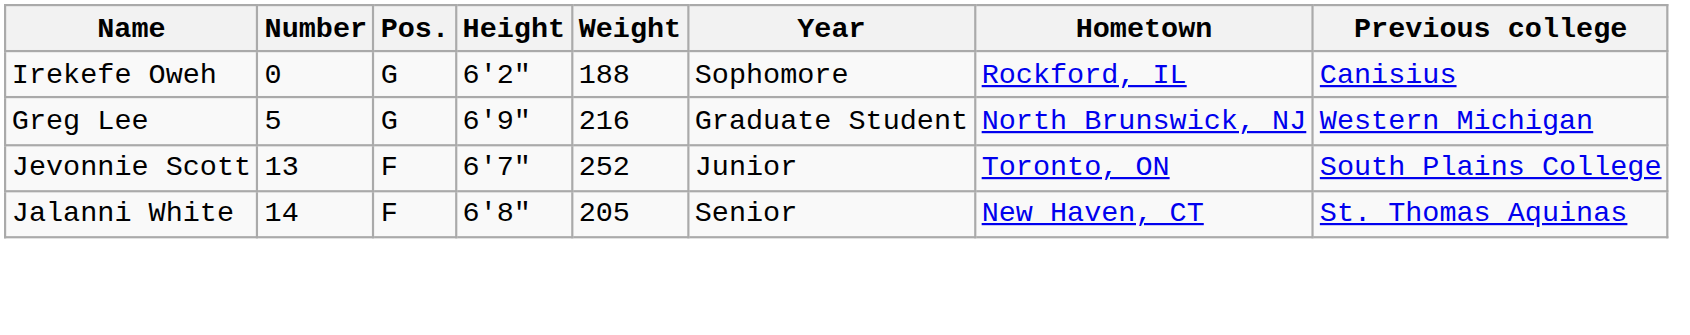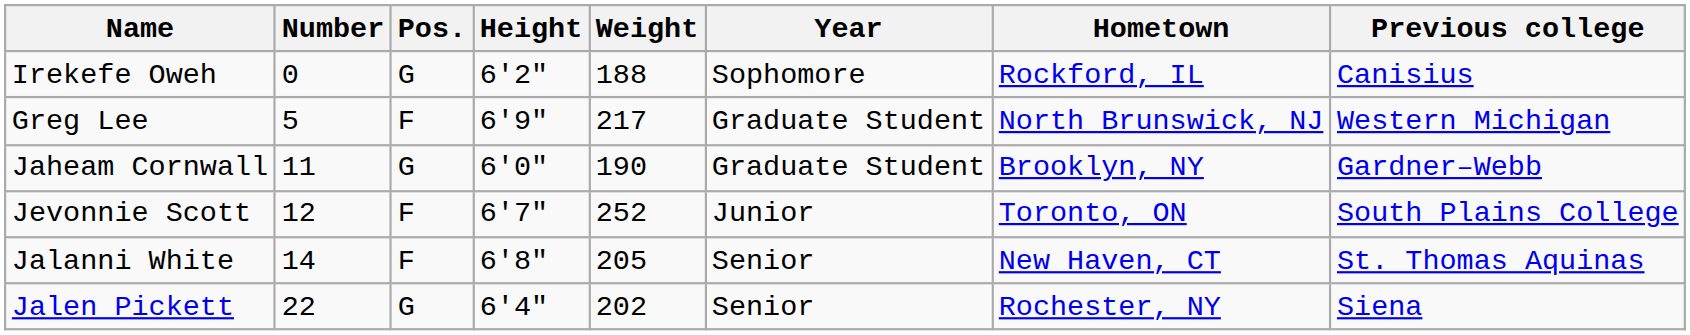 <table class="wikitable sortable" border="1">
 <tr>
 <th>Name</th>
 <th>Number</th>
 <th>Pos.</th>
 <th>Height</th>
 <th>Weight</th>
 <th>Year</th>
 <th>Hometown</th>
 <th class="unsortable">Previous college</th>
 </tr>
 <tr>
 <td>Irekefe Oweh</td>
 <td>0</td>
 <td>G</td>
 <td>6'2"</td>
 <td>188</td>
 <td>Sophomore</td>
 <td><a href='#'>Rockford, IL</a></td>
 <td><a href='#'>Canisius</a></td>
 </tr>
 <tr>
 <td>Greg Lee</td>
 <td>5</td>
-<td>G</td>
+<td>F</td>
 <td>6'9"</td>
-<td>216</td>
+<td>217</td>
 <td>Graduate Student</td>
 <td><a href='#'>North Brunswick, NJ</a></td>
 <td><a href='#'>Western Michigan</a></td>
 </tr>
 <tr>
+<td>Jaheam Cornwall</td>
+<td>11</td>
+<td>G</td>
+<td>6'0"</td>
+<td>190</td>
+<td>Graduate Student</td>
+<td><a href='#'>Brooklyn, NY</a></td>
+<td><a href='#'>Gardner–Webb</a></td>
+</tr>
+<tr>
 <td>Jevonnie Scott</td>
-<td>13</td>
+<td>12</td>
 <td>F</td>
 <td>6'7"</td>
 <td>252</td>
 <td>Junior</td>
 <td><a href='#'>Toronto, ON</a></td>
 <td><a href='#'>South Plains College</a></td>
 </tr>
 <tr>
 <td>Jalanni White</td>
 <td>14</td>
 <td>F</td>
 <td>6'8"</td>
 <td>205</td>
 <td>Senior</td>
 <td><a href='#'>New Haven, CT</a></td>
 <td><a href='#'>St. Thomas Aquinas</a></td>
 </tr>
+<tr>
+<td><a href='#'>Jalen Pickett</a></td>
+<td>22</td>
+<td>G</td>
+<td>6'4"</td>
+<td>202</td>
+<td>Senior</td>
+<td><a href='#'>Rochester, NY</a></td>
+<td><a href='#'>Siena</a></td>
+</tr>
 </table>
